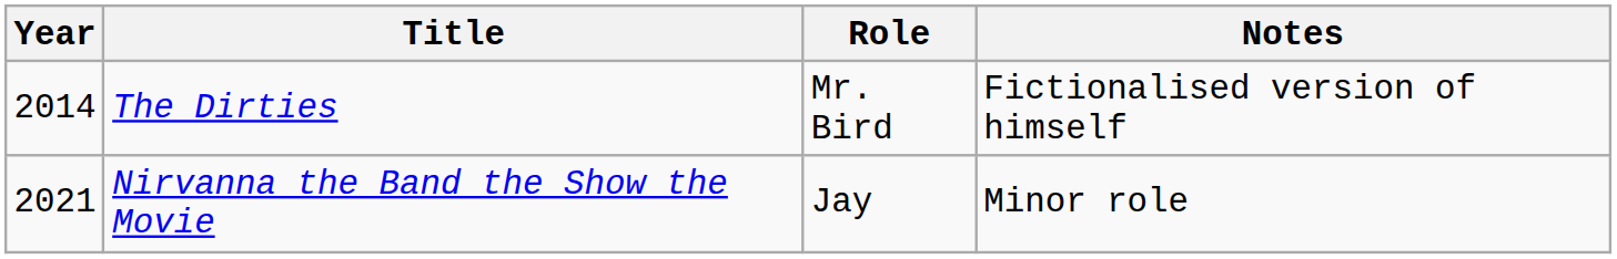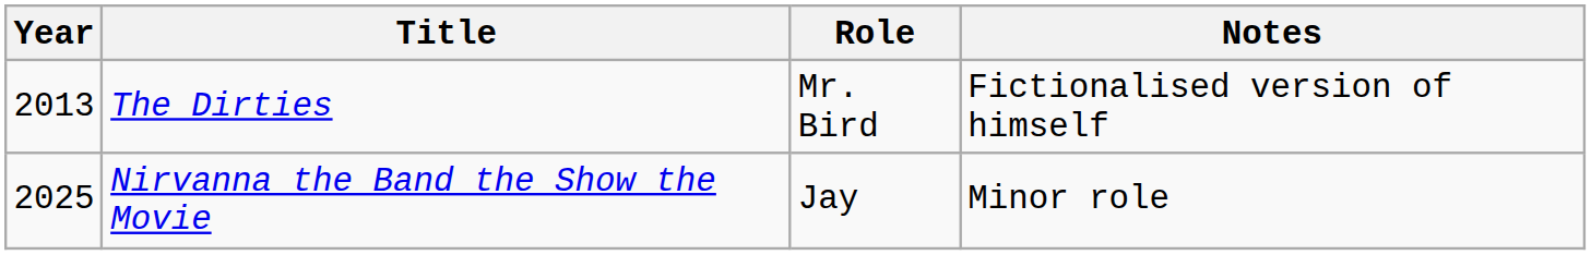 <table class="wikitable">
 <tr>
 <th>Year</th>
 <th>Title</th>
 <th>Role</th>
 <th>Notes</th>
 </tr>
 <tr>
-<td>2014</td>
+<td>2013</td>
 <td><em><a href='#'>The Dirties</a></em></td>
 <td>Mr. Bird</td>
 <td>Fictionalised version of himself</td>
 </tr>
 <tr>
-<td>2021</td>
+<td>2025</td>
 <td><em><a href='#'>Nirvanna the Band the Show the Movie</a></em></td>
 <td>Jay</td>
 <td>Minor role</td>
 </tr>
 </table>
